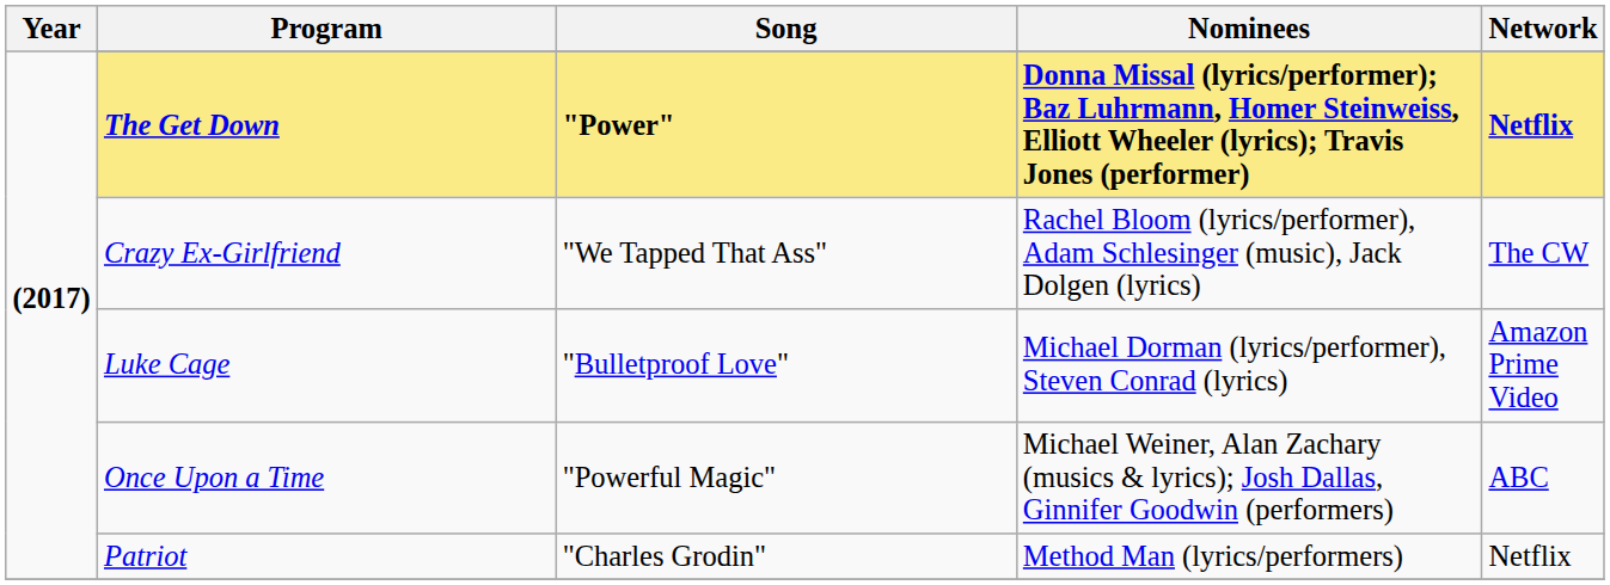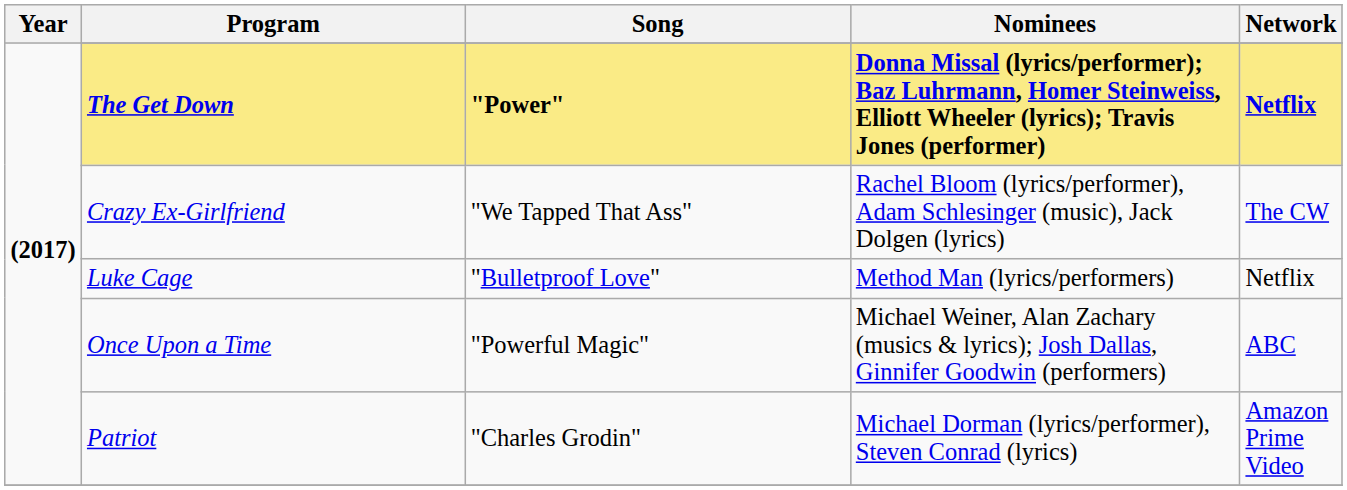 <table class="wikitable" style="width:99%;" cellpadding="5">
 <tr>
 <th width="5%">Year</th>
 <th width="30%">Program</th>
 <th width="30%">Song</th>
 <th width="30%">Nominees</th>
 <th width="5%">Network</th>
 </tr>
 <tr>
 <td rowspan=6 style="text-align:center"><strong>(2017)</strong><br> <br></td>
 </tr>
 <tr style="background:#FAEB86">
 <td><strong><em><a href='#'>The Get Down</a></em></strong></td>
 <td><strong>"Power"</strong></td>
 <td><strong><a href='#'>Donna Missal</a> (lyrics/performer); <a href='#'>Baz Luhrmann</a>, <a href='#'>Homer Steinweiss</a>, Elliott Wheeler (lyrics); Travis Jones (performer)</strong></td>
 <td><strong><a href='#'>Netflix</a></strong></td>
 </tr>
 <tr>
 <td><em><a href='#'>Crazy Ex-Girlfriend</a></em></td>
 <td>"We Tapped That Ass"</td>
 <td><a href='#'>Rachel Bloom</a> (lyrics/performer), <a href='#'>Adam Schlesinger</a> (music), Jack Dolgen (lyrics)</td>
 <td><a href='#'>The CW</a></td>
 </tr>
 <tr>
 <td><em><a href='#'>Luke Cage</a></em></td>
 <td>"<a href='#'>Bulletproof Love</a>"</td>
-<td><a href='#'>Michael Dorman</a> (lyrics/performer), <a href='#'>Steven Conrad</a> (lyrics)</td>
-<td><a href='#'>Amazon Prime Video</a></td>
+<td><a href='#'>Method Man</a> (lyrics/performers)</td>
+<td>Netflix</td>
 </tr>
 <tr>
 <td><em><a href='#'>Once Upon a Time</a></em></td>
 <td>"Powerful Magic"</td>
 <td>Michael Weiner, Alan Zachary (musics & lyrics); <a href='#'>Josh Dallas</a>, <a href='#'>Ginnifer Goodwin</a> (performers)</td>
 <td><a href='#'>ABC</a></td>
 </tr>
 <tr>
 <td><em><a href='#'>Patriot</a></em></td>
 <td>"Charles Grodin"</td>
-<td><a href='#'>Method Man</a> (lyrics/performers)</td>
-<td>Netflix</td>
+<td><a href='#'>Michael Dorman</a> (lyrics/performer), <a href='#'>Steven Conrad</a> (lyrics)</td>
+<td><a href='#'>Amazon Prime Video</a></td>
 </tr>
 <tr>
 </tr>
 </table>
